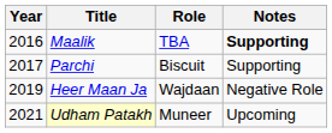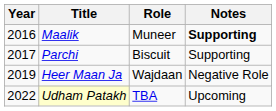 <table class="wikitable sortable">
 <tr style=text-align:centre;>
 <th>Year</th>
 <th>Title</th>
 <th>Role</th>
 <th>Notes</th>
 </tr>
 <tr>
 <td>2016</td>
 <td><em><a href='#'>Maalik</a></em></td>
-<td><a href='#'>TBA</a></td>
+<td>Muneer</td>
 <td><strong>Supporting</strong></td>
 </tr>
 <tr>
 <td>2017</td>
 <td><em><a href='#'>Parchi</a></em></td>
 <td>Biscuit</td>
 <td>Supporting</td>
 </tr>
 <tr>
 <td>2019</td>
 <td><em><a href='#'>Heer Maan Ja</a></em></td>
 <td>Wajdaan</td>
 <td>Negative Role</td>
 </tr>
 <tr>
-<td>2021</td>
+<td>2022</td>
 <td scope="row" style="background:#FFFFCC;"><em>Udham Patakh</em></td>
-<td>Muneer</td>
+<td><a href='#'>TBA</a></td>
 <td>Upcoming</td>
 </tr>
 </table>
